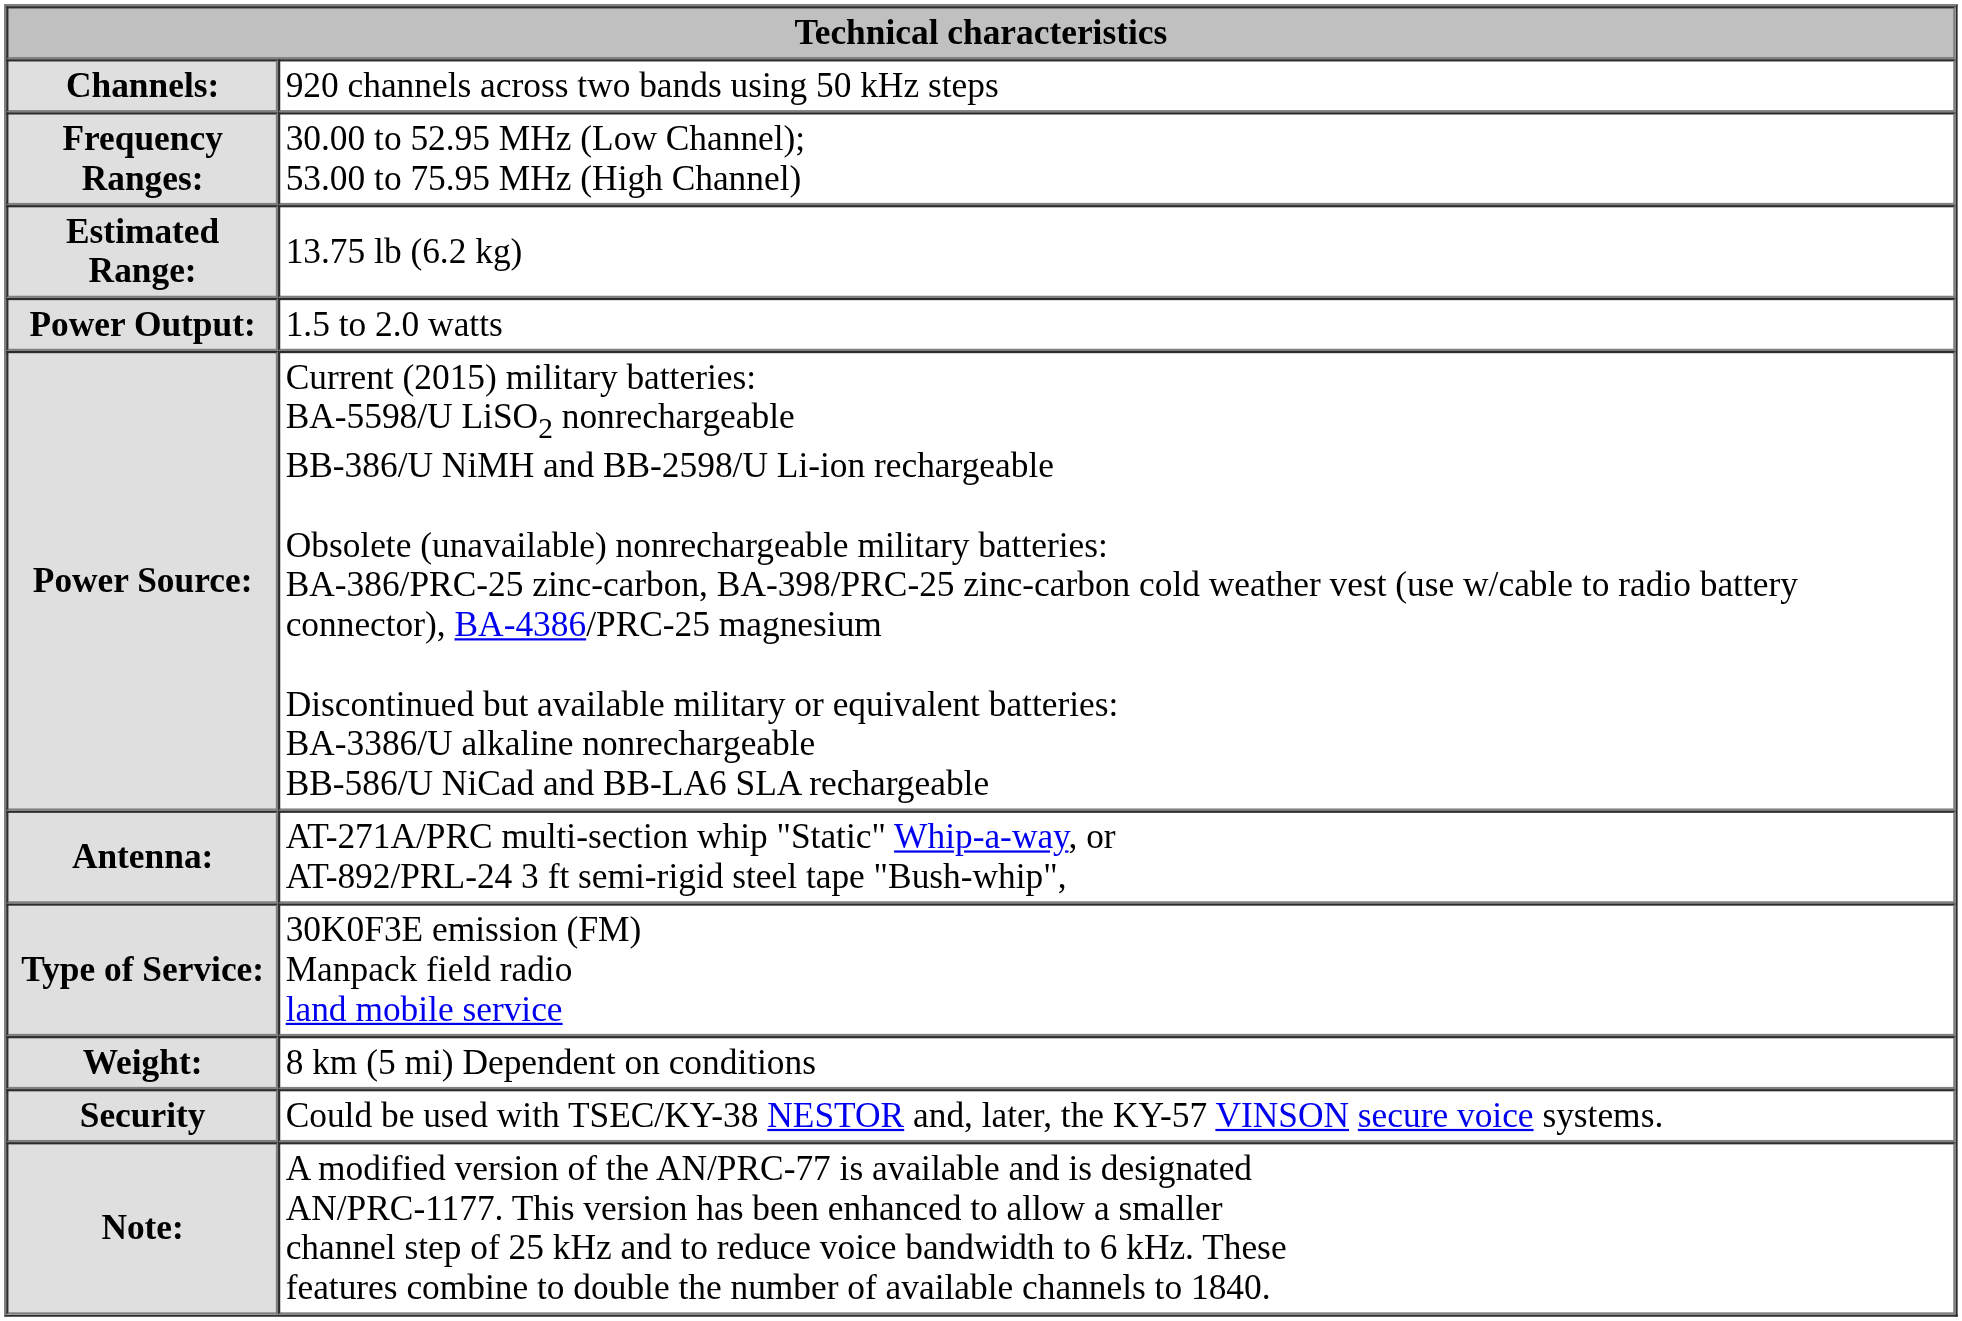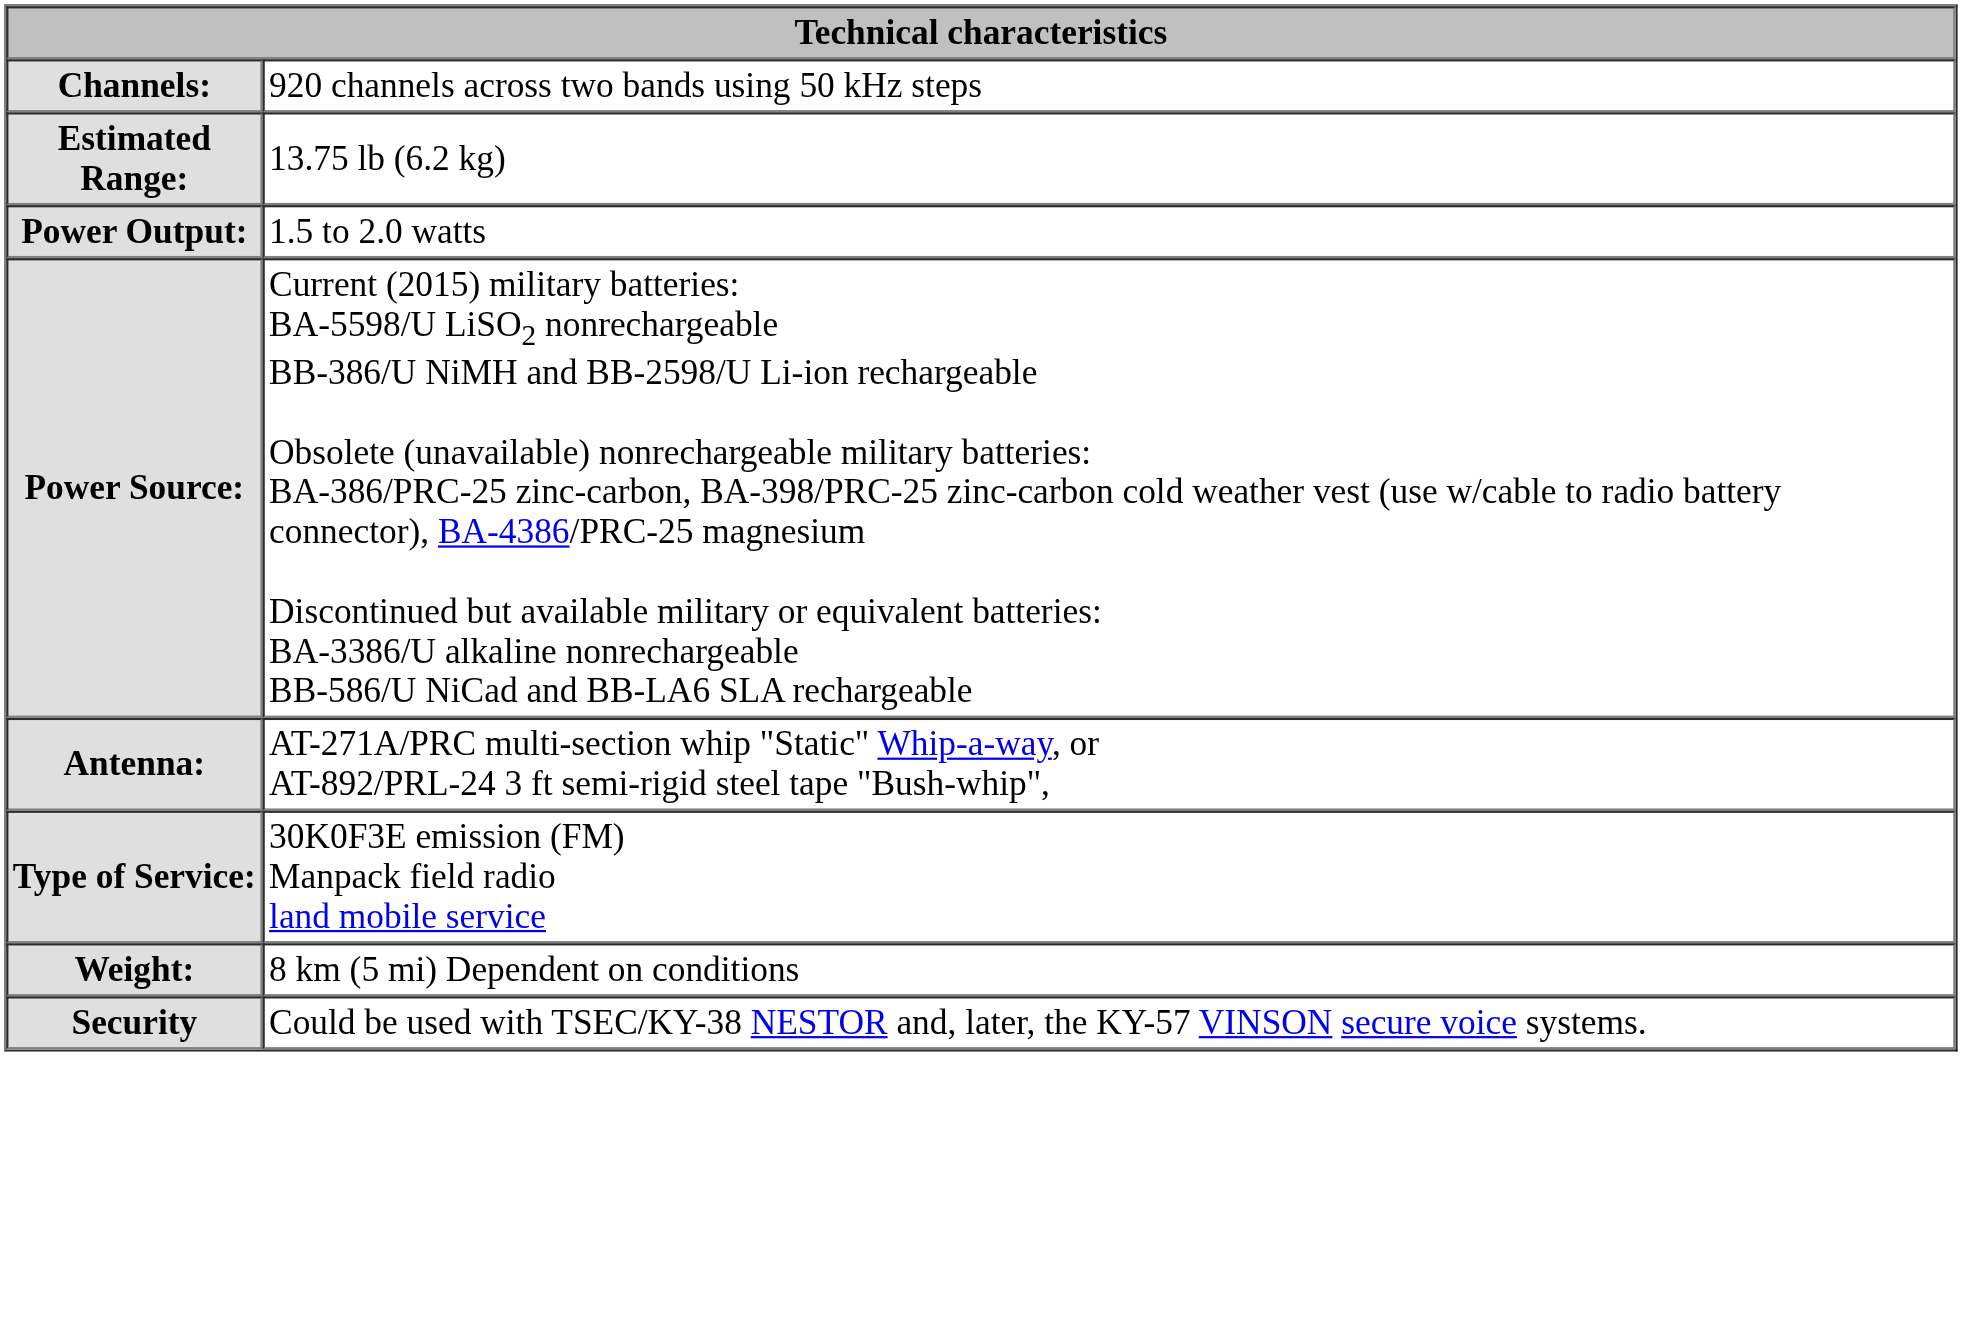 <table cellpadding="2" cellspacing="0" border="1">
 <tr>
 <th colspan="2" style="background-color: #c0c0c0">Technical characteristics</th>
 </tr>
 <tr>
 <th style="background-color: #dfdfdf;">Channels:</th>
 <td>920 channels across two bands using 50 kHz steps</td>
-</tr>
-<tr>
-<th style="background-color: #dfdfdf;">Frequency Ranges:</th>
-<td>30.00 to 52.95 MHz (Low Channel);<br>53.00 to 75.95 MHz (High Channel)</td>
 </tr>
 <tr>
 <th style="background-color: #dfdfdf;">Estimated Range:</th>
 <td>13.75 lb (6.2 kg)</td>
 </tr>
 <tr>
 <th style="background-color: #dfdfdf;">Power Output:</th>
 <td>1.5 to 2.0 watts</td>
 </tr>
 <tr>
 <th style="background-color: #dfdfdf;">Power Source:</th>
 <td>Current (2015) military batteries:<br>BA-5598/U LiSO<sub>2</sub> nonrechargeable<br>BB-386/U NiMH and BB-2598/U Li-ion rechargeable<br><br>Obsolete (unavailable) nonrechargeable military batteries:<br>BA-386/PRC-25 zinc-carbon, BA-398/PRC-25 zinc-carbon cold weather vest (use w/cable to radio battery connector), <a href='#'>BA-4386</a>/PRC-25 magnesium<br><br>Discontinued but available military or equivalent batteries:<br>BA-3386/U alkaline nonrechargeable<br>BB-586/U NiCad and BB-LA6 SLA rechargeable</td>
 </tr>
 <tr>
 <th style="background-color: #dfdfdf;">Antenna:</th>
 <td>AT-271A/PRC  multi-section whip "Static" <a href='#'>Whip-a-way</a>, or<br>AT-892/PRL-24 3 ft semi-rigid steel tape "Bush-whip",</td>
 </tr>
 <tr>
 <th style="background-color: #dfdfdf;">Type of Service:</th>
 <td>30K0F3E emission (FM)<br>Manpack field radio<br><a href='#'>land mobile service</a></td>
 </tr>
 <tr>
 <th style="background-color: #dfdfdf;">Weight:</th>
 <td>8 km (5 mi) Dependent on conditions</td>
 </tr>
 <tr>
 <th style="background-color: #dfdfdf;">Security</th>
 <td>Could be used with TSEC/KY-38 <a href='#'>NESTOR</a> and, later, the KY-57 <a href='#'>VINSON</a> <a href='#'>secure voice</a> systems.</td>
 </tr>
 <tr>
-<th style="background-color: #dfdfdf;">Note:</th>
-<td>A modified version of the AN/PRC-77 is available and is designated<br>AN/PRC-1177.  This version has been enhanced to allow a smaller <br>channel step of 25 kHz and to reduce voice bandwidth to 6 kHz. These<br>features combine to double the number of available channels to 1840.</td>
-</tr>
-<tr>
 </tr>
 </table>
